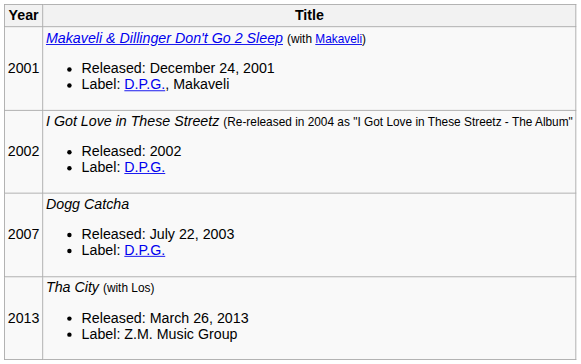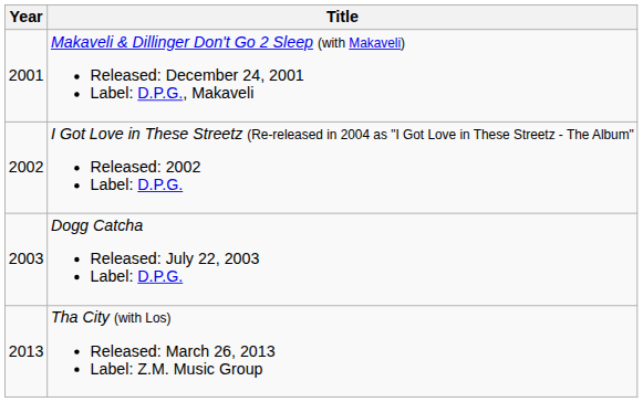 <table class="wikitable">
 <tr>
 <th rowspan="1">Year</th>
 <th rowspan="1">Title</th>
 </tr>
 <tr>
 <td>2001</td>
 <td><em><a href='#'>Makaveli & Dillinger Don't Go 2 Sleep</a></em> <small>(with <a href='#'>Makaveli</a>)</small><br><ul><li>Released: December 24, 2001</li><li>Label: <a href='#'>D.P.G.</a>, Makaveli</li></ul></td>
 </tr>
 <tr>
 <td>2002</td>
 <td><em>I Got Love in These Streetz</em> <small>(Re-released in 2004 as "I Got Love in These Streetz - The Album"</small><br><ul><li>Released: 2002</li><li>Label: <a href='#'>D.P.G.</a></li></ul></td>
 </tr>
 <tr>
-<td>2007</td>
+<td>2003</td>
 <td><em>Dogg Catcha</em> <small></small><br><ul><li>Released: July 22, 2003</li><li>Label: <a href='#'>D.P.G.</a></li></ul></td>
 </tr>
 <tr>
 <td>2013</td>
 <td><em>Tha City</em> <small>(with Los)</small><br><ul><li>Released: March 26, 2013</li><li>Label: Z.M. Music Group</li></ul></td>
 </tr>
 </table>
